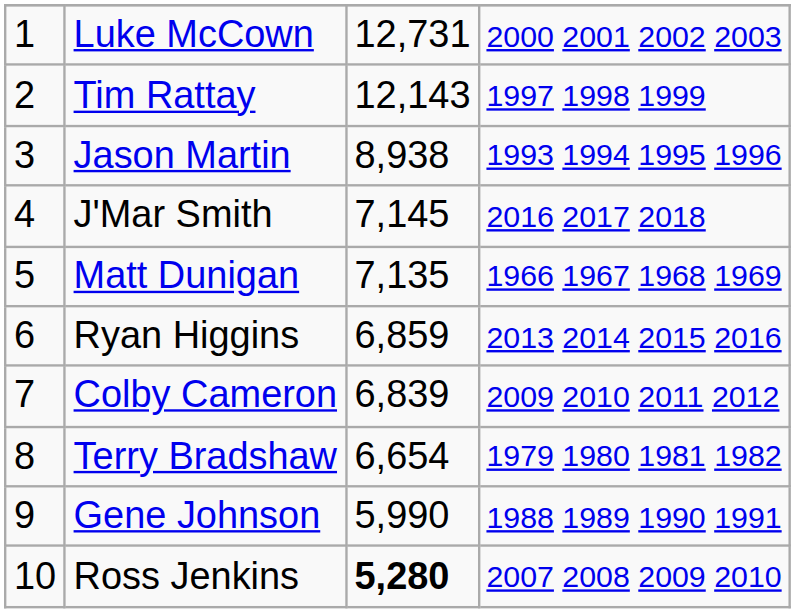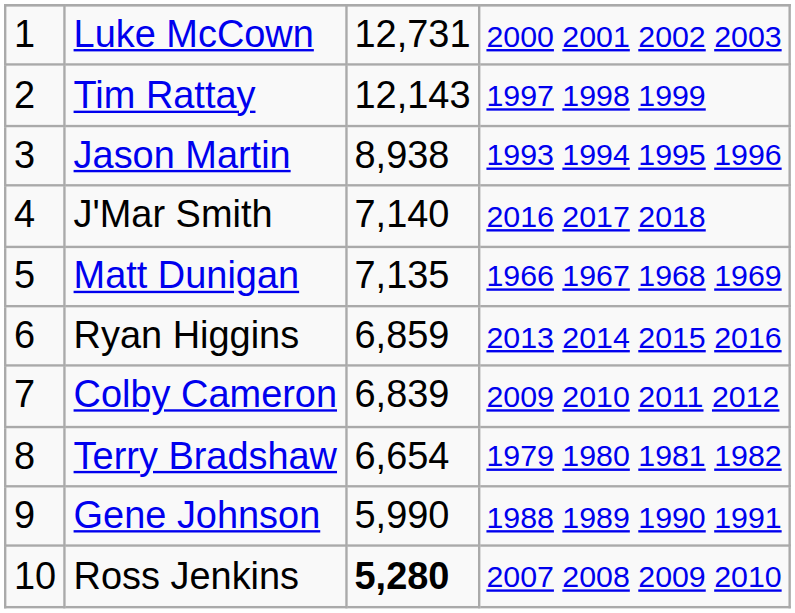 <table class="wikitable">
 <tr>
 </tr>
 <tr>
 <td>1</td>
 <td><a href='#'>Luke McCown</a></td>
 <td><abbr>12,731</abbr></td>
 <td style="font-size:80%;"><a href='#'>2000</a> <a href='#'>2001</a> <a href='#'>2002</a> <a href='#'>2003</a></td>
 </tr>
 <tr>
 <td>2</td>
 <td><a href='#'>Tim Rattay</a></td>
 <td><abbr>12,143</abbr></td>
 <td style="font-size:80%;"><a href='#'>1997</a> <a href='#'>1998</a> <a href='#'>1999</a></td>
 </tr>
 <tr>
 <td>3</td>
 <td><a href='#'>Jason Martin</a></td>
 <td><abbr>8,938</abbr></td>
 <td style="font-size:80%;"><a href='#'>1993</a> <a href='#'>1994</a> <a href='#'>1995</a> <a href='#'>1996</a></td>
 </tr>
 <tr>
 <td>4</td>
 <td>J'Mar Smith</td>
-<td><abbr>7,145</abbr></td>
+<td><abbr>7,140</abbr></td>
 <td style="font-size:80%;"><a href='#'>2016</a> <a href='#'>2017</a> <a href='#'>2018</a></td>
 </tr>
 <tr>
 <td>5</td>
 <td><a href='#'>Matt Dunigan</a></td>
 <td><abbr>7,135</abbr></td>
 <td style="font-size:80%;"><a href='#'>1966</a> <a href='#'>1967</a> <a href='#'>1968</a> <a href='#'>1969</a></td>
 </tr>
 <tr>
 <td>6</td>
 <td>Ryan Higgins</td>
 <td><abbr>6,859</abbr></td>
 <td style="font-size:80%;"><a href='#'>2013</a> <a href='#'>2014</a> <a href='#'>2015</a> <a href='#'>2016</a></td>
 </tr>
 <tr>
 <td>7</td>
 <td><a href='#'>Colby Cameron</a></td>
 <td><abbr>6,839</abbr></td>
 <td style="font-size:80%;"><a href='#'>2009</a> <a href='#'>2010</a> <a href='#'>2011</a> <a href='#'>2012</a></td>
 </tr>
 <tr>
 <td>8</td>
 <td><a href='#'>Terry Bradshaw</a></td>
 <td><abbr>6,654</abbr></td>
 <td style="font-size:80%;"><a href='#'>1979</a> <a href='#'>1980</a> <a href='#'>1981</a> <a href='#'>1982</a></td>
 </tr>
 <tr>
 <td>9</td>
 <td><a href='#'>Gene Johnson</a></td>
 <td><abbr>5,990</abbr></td>
 <td style="font-size:80%;"><a href='#'>1988</a> <a href='#'>1989</a> <a href='#'>1990</a> <a href='#'>1991</a></td>
 </tr>
 <tr>
 <td>10</td>
 <td>Ross Jenkins</td>
 <td><strong><abbr>5,280</abbr></strong></td>
 <td style="font-size:80%;"><a href='#'>2007</a> <a href='#'>2008</a> <a href='#'>2009</a> <a href='#'>2010</a></td>
 </tr>
 </table>
